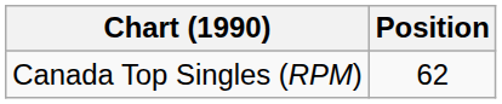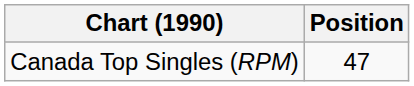 <table class="wikitable sortable">
 <tr>
 <th>Chart (1990)</th>
 <th>Position</th>
 </tr>
 <tr>
 <td align="left">Canada Top Singles (<em>RPM</em>)</td>
-<td align="center">62</td>
+<td align="center">47</td>
 </tr>
 </table>
